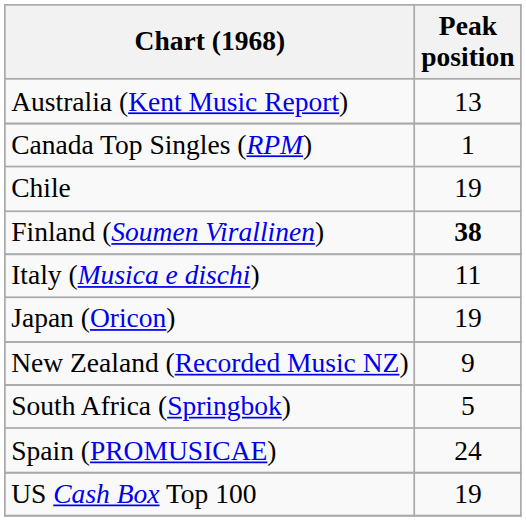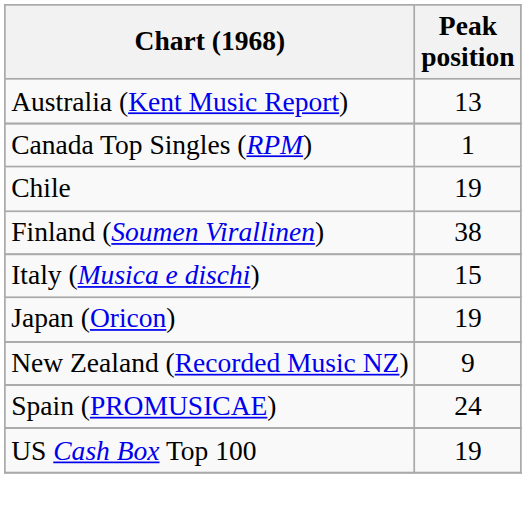 <table class="wikitable sortable">
 <tr>
 <th>Chart (1968)</th>
 <th>Peak<br>position</th>
 </tr>
 <tr>
 <td>Australia (<a href='#'>Kent Music Report</a>)</td>
 <td align="center">13</td>
 </tr>
 <tr>
 </tr>
 <tr>
 </tr>
 <tr>
 </tr>
 <tr>
 <td>Canada Top Singles (<em><a href='#'>RPM</a></em>)</td>
 <td align="center">1</td>
 </tr>
 <tr>
 <td>Chile</td>
 <td align="center">19</td>
 </tr>
 <tr>
 <td>Finland (<a href='#'><em>Soumen Virallinen</em></a>)</td>
-<td style="text-align:center;"><strong>38</strong></td>
+<td style="text-align:center;">38</td>
 </tr>
 <tr>
 </tr>
 <tr>
 <td>Italy (<em><a href='#'>Musica e dischi</a></em>)</td>
-<td align="center">11</td>
+<td align="center">15</td>
 </tr>
 <tr>
 <td>Japan (<a href='#'>Oricon</a>)</td>
 <td align="center">19</td>
 </tr>
 <tr>
 </tr>
 <tr>
 <td>New Zealand (<a href='#'>Recorded Music NZ</a>)</td>
 <td align="center">9</td>
 </tr>
 <tr>
-</tr>
-<tr>
-<td>South Africa (<a href='#'>Springbok</a>)</td>
-<td align="center">5</td>
 </tr>
 <tr>
 <td>Spain (<a href='#'>PROMUSICAE</a>)</td>
 <td align="center">24</td>
 </tr>
 <tr>
 </tr>
 <tr>
 </tr>
 <tr>
 </tr>
 <tr>
 <td>US <em><a href='#'>Cash Box</a></em> Top 100</td>
 <td align="center">19</td>
 </tr>
 <tr>
 </tr>
 </table>
